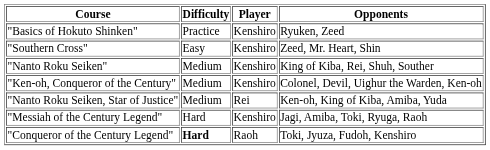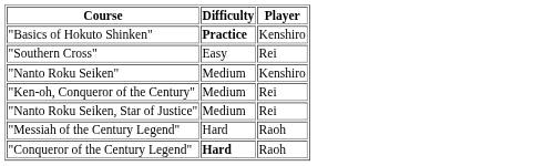 <table border="1">
 <tr>
 <th>Course</th>
 <th>Difficulty</th>
 <th>Player</th>
-<th>Opponents</th>
 </tr>
 <tr>
 <td>"Basics of Hokuto Shinken"</td>
-<td>Practice</td>
+<td><strong>Practice</strong></td>
 <td>Kenshiro</td>
-<td>Ryuken, Zeed</td>
 </tr>
 <tr>
 <td>"Southern Cross"</td>
 <td>Easy</td>
-<td>Kenshiro</td>
-<td>Zeed, Mr. Heart, Shin</td>
+<td>Rei</td>
 </tr>
 <tr>
 <td>"Nanto Roku Seiken"</td>
 <td>Medium</td>
 <td>Kenshiro</td>
-<td>King of Kiba, Rei, Shuh, Souther</td>
 </tr>
 <tr>
 <td>"Ken-oh, Conqueror of the Century"</td>
 <td>Medium</td>
-<td>Kenshiro</td>
-<td>Colonel, Devil, Uighur the Warden, Ken-oh</td>
+<td>Rei</td>
 </tr>
 <tr>
 <td>"Nanto Roku Seiken, Star of Justice"</td>
 <td>Medium</td>
 <td>Rei</td>
-<td>Ken-oh, King of Kiba, Amiba, Yuda</td>
 </tr>
 <tr>
 <td>"Messiah of the Century Legend"</td>
 <td>Hard</td>
-<td>Kenshiro</td>
-<td>Jagi, Amiba, Toki, Ryuga, Raoh</td>
+<td>Raoh</td>
 </tr>
 <tr>
 <td>"Conqueror of the Century Legend"</td>
 <td><strong>Hard</strong></td>
 <td>Raoh</td>
-<td>Toki, Jyuza, Fudoh, Kenshiro</td>
 </tr>
 </table>
